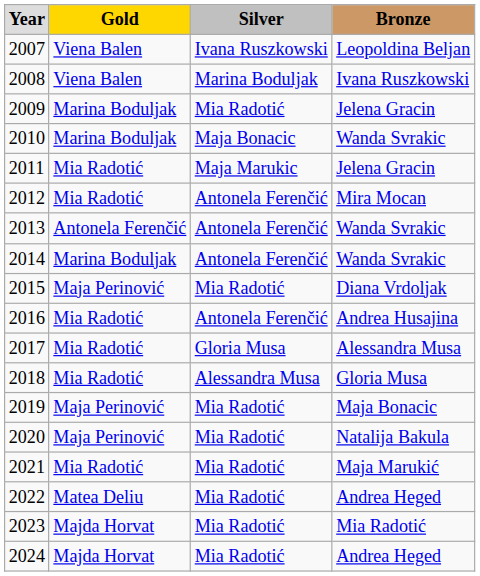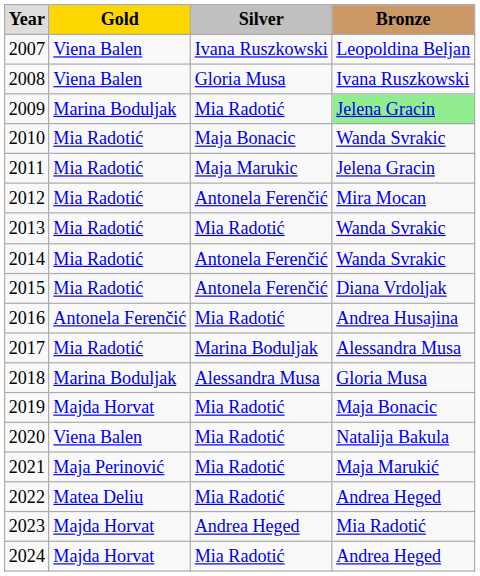 <table class="wikitable sortable" style="font-size:95%">
 <tr style="text-align:center; background:#e4e4e4; font-weight:bold;">
 <td style="background:#ddd; ">Year</td>
 <td style="background:gold; ">Gold</td>
 <td style="background:silver; ">Silver</td>
 <td style="background:#c96; ">Bronze</td>
 </tr>
 <tr>
 <td>2007</td>
 <td><a href='#'>Viena Balen</a></td>
 <td><a href='#'>Ivana Ruszkowski</a></td>
 <td><a href='#'>Leopoldina Beljan</a></td>
 </tr>
 <tr>
 <td>2008</td>
 <td><a href='#'>Viena Balen</a></td>
-<td><a href='#'>Marina Boduljak</a></td>
+<td><a href='#'>Gloria Musa</a></td>
 <td><a href='#'>Ivana Ruszkowski</a></td>
 </tr>
 <tr>
 <td>2009</td>
 <td><a href='#'>Marina Boduljak</a></td>
 <td><a href='#'>Mia Radotić</a></td>
-<td><a href='#'>Jelena Gracin</a></td>
+<td style="background: lightgreen;"><a href='#'>Jelena Gracin</a></td>
 </tr>
 <tr>
 <td>2010</td>
-<td><a href='#'>Marina Boduljak</a></td>
+<td><a href='#'>Mia Radotić</a></td>
 <td><a href='#'>Maja Bonacic</a></td>
 <td><a href='#'>Wanda Svrakic</a></td>
 </tr>
 <tr>
 <td>2011</td>
 <td><a href='#'>Mia Radotić</a></td>
 <td><a href='#'>Maja Marukic</a></td>
 <td><a href='#'>Jelena Gracin</a></td>
 </tr>
 <tr>
 <td>2012</td>
 <td><a href='#'>Mia Radotić</a></td>
 <td><a href='#'>Antonela Ferenčić</a></td>
 <td><a href='#'>Mira Mocan</a></td>
 </tr>
 <tr>
 <td>2013</td>
-<td><a href='#'>Antonela Ferenčić</a></td>
-<td><a href='#'>Antonela Ferenčić</a></td>
+<td><a href='#'>Mia Radotić</a></td>
+<td><a href='#'>Mia Radotić</a></td>
 <td><a href='#'>Wanda Svrakic</a></td>
 </tr>
 <tr>
 <td>2014</td>
-<td><a href='#'>Marina Boduljak</a></td>
+<td><a href='#'>Mia Radotić</a></td>
 <td><a href='#'>Antonela Ferenčić</a></td>
 <td><a href='#'>Wanda Svrakic</a></td>
 </tr>
 <tr>
 <td>2015</td>
-<td><a href='#'>Maja Perinović</a></td>
 <td><a href='#'>Mia Radotić</a></td>
+<td><a href='#'>Antonela Ferenčić</a></td>
 <td><a href='#'>Diana Vrdoljak</a></td>
 </tr>
 <tr>
 <td>2016</td>
+<td><a href='#'>Antonela Ferenčić</a></td>
 <td><a href='#'>Mia Radotić</a></td>
-<td><a href='#'>Antonela Ferenčić</a></td>
 <td><a href='#'>Andrea Husajina</a></td>
 </tr>
 <tr>
 <td>2017</td>
 <td><a href='#'>Mia Radotić</a></td>
-<td><a href='#'>Gloria Musa</a></td>
+<td><a href='#'>Marina Boduljak</a></td>
 <td><a href='#'>Alessandra Musa</a></td>
 </tr>
 <tr>
 <td>2018</td>
-<td><a href='#'>Mia Radotić</a></td>
+<td><a href='#'>Marina Boduljak</a></td>
 <td><a href='#'>Alessandra Musa</a></td>
 <td><a href='#'>Gloria Musa</a></td>
 </tr>
 <tr>
 <td>2019</td>
-<td><a href='#'>Maja Perinović</a></td>
+<td><a href='#'>Majda Horvat</a></td>
 <td><a href='#'>Mia Radotić</a></td>
 <td><a href='#'>Maja Bonacic</a></td>
 </tr>
 <tr>
 <td>2020</td>
-<td><a href='#'>Maja Perinović</a></td>
+<td><a href='#'>Viena Balen</a></td>
 <td><a href='#'>Mia Radotić</a></td>
 <td><a href='#'>Natalija Bakula</a></td>
 </tr>
 <tr>
 <td>2021</td>
-<td><a href='#'>Mia Radotić</a></td>
+<td><a href='#'>Maja Perinović</a></td>
 <td><a href='#'>Mia Radotić</a></td>
 <td><a href='#'>Maja Marukić</a></td>
 </tr>
 <tr>
 <td>2022</td>
 <td><a href='#'>Matea Deliu</a></td>
 <td><a href='#'>Mia Radotić</a></td>
 <td><a href='#'>Andrea Heged</a></td>
 </tr>
 <tr>
 <td>2023</td>
 <td><a href='#'>Majda Horvat</a></td>
-<td><a href='#'>Mia Radotić</a></td>
+<td><a href='#'>Andrea Heged</a></td>
 <td><a href='#'>Mia Radotić</a></td>
 </tr>
 <tr>
 <td>2024</td>
 <td><a href='#'>Majda Horvat</a></td>
 <td><a href='#'>Mia Radotić</a></td>
 <td><a href='#'>Andrea Heged</a></td>
 </tr>
 </table>
